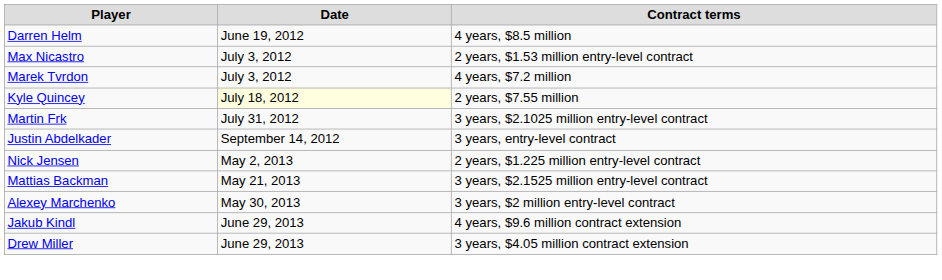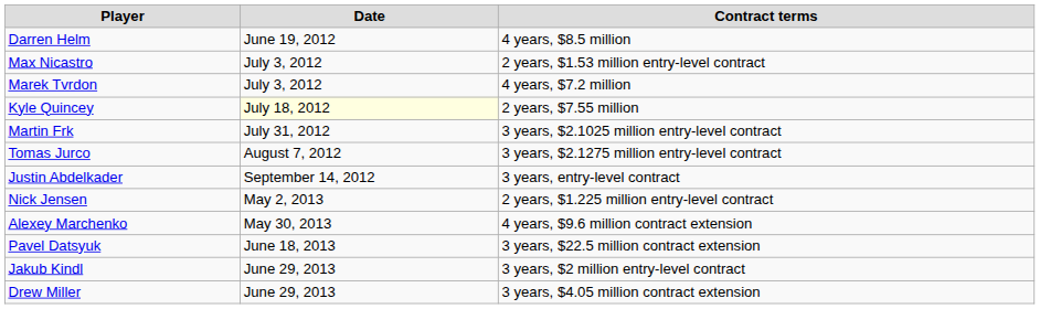 <table class="wikitable" style="width:90%;">
 <tr style="text-align:center; background:#ddd;">
 <td><strong>Player</strong></td>
 <td><strong>Date</strong></td>
 <td><strong>Contract terms</strong></td>
 </tr>
 <tr>
 <td><a href='#'>Darren Helm</a></td>
 <td>June 19, 2012</td>
 <td>4 years, $8.5 million</td>
 </tr>
 <tr>
 <td><a href='#'>Max Nicastro</a></td>
 <td>July 3, 2012</td>
 <td>2 years, $1.53 million entry-level contract</td>
 </tr>
 <tr>
 <td><a href='#'>Marek Tvrdon</a></td>
 <td>July 3, 2012</td>
 <td>4 years, $7.2 million</td>
 </tr>
 <tr>
 <td><a href='#'>Kyle Quincey</a></td>
 <td style="background: lightyellow;">July 18, 2012</td>
 <td>2 years, $7.55 million</td>
 </tr>
 <tr>
 <td><a href='#'>Martin Frk</a></td>
 <td>July 31, 2012</td>
 <td>3 years, $2.1025 million entry-level contract</td>
 </tr>
 <tr>
+<td><a href='#'>Tomas Jurco</a></td>
+<td>August 7, 2012</td>
+<td>3 years, $2.1275 million entry-level contract</td>
+</tr>
+<tr>
 <td><a href='#'>Justin Abdelkader</a></td>
 <td>September 14, 2012</td>
 <td>3 years, entry-level contract</td>
 </tr>
 <tr>
 <td><a href='#'>Nick Jensen</a></td>
 <td>May 2, 2013</td>
 <td>2 years, $1.225 million entry-level contract</td>
 </tr>
 <tr>
-<td><a href='#'>Mattias Backman</a></td>
-<td>May 21, 2013</td>
-<td>3 years, $2.1525 million entry-level contract</td>
+<td><a href='#'>Alexey Marchenko</a></td>
+<td>May 30, 2013</td>
+<td>4 years, $9.6 million contract extension</td>
 </tr>
 <tr>
-<td><a href='#'>Alexey Marchenko</a></td>
-<td>May 30, 2013</td>
-<td>3 years, $2 million entry-level contract</td>
+<td><a href='#'>Pavel Datsyuk</a></td>
+<td>June 18, 2013</td>
+<td>3 years, $22.5 million contract extension</td>
 </tr>
 <tr>
 <td><a href='#'>Jakub Kindl</a></td>
 <td>June 29, 2013</td>
-<td>4 years, $9.6 million contract extension</td>
+<td>3 years, $2 million entry-level contract</td>
 </tr>
 <tr>
 <td><a href='#'>Drew Miller</a></td>
 <td>June 29, 2013</td>
 <td>3 years, $4.05 million contract extension</td>
 </tr>
 </table>
